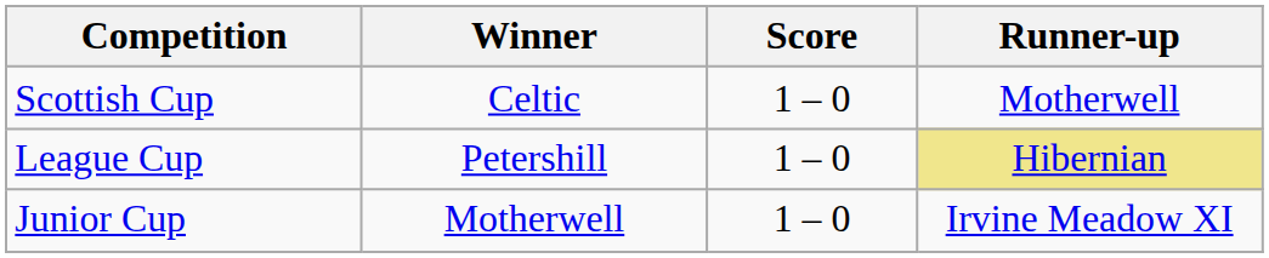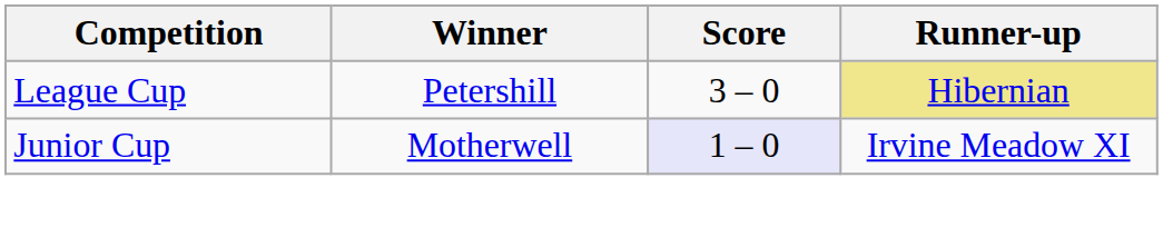 <table class="wikitable" style="text-align: center;">
 <tr>
 <th width=140>Competition</th>
 <th width=135>Winner</th>
 <th width=80>Score</th>
 <th width=135>Runner-up</th>
 </tr>
 <tr>
-<td align=left><a href='#'>Scottish Cup</a></td>
-<td><a href='#'>Celtic</a></td>
-<td align=center>1 – 0</td>
-<td><a href='#'>Motherwell</a></td>
-</tr>
-<tr>
 <td align=left><a href='#'>League Cup</a></td>
 <td><a href='#'>Petershill</a></td>
-<td align=center>1 – 0</td>
+<td align=center>3 – 0</td>
 <td style="background: khaki;"><a href='#'>Hibernian</a></td>
 </tr>
 <tr>
 <td align=left><a href='#'>Junior Cup</a></td>
 <td><a href='#'>Motherwell</a></td>
-<td align=center>1 – 0</td>
+<td align=center style="background: lavender;">1 – 0</td>
 <td><a href='#'>Irvine Meadow XI</a></td>
 </tr>
 </table>
